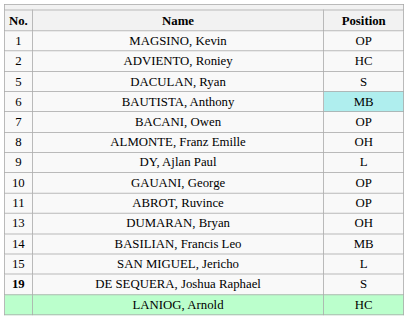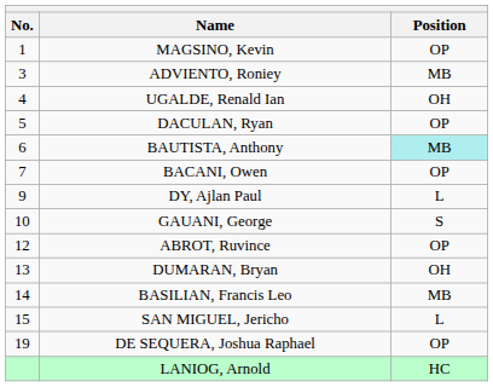 <table class="wikitable mw-collapsible mw-collapsed" style="text-align:center; width:500px; border:none">
 <tr>
 <th style="text-align:left" colspan="3"></th>
 </tr>
 <tr>
 <th style="width:7%">No.</th>
 <th>Name</th>
 <th style="width:20%">Position</th>
 </tr>
 <tr>
 <td>1</td>
 <td>MAGSINO, Kevin</td>
 <td>OP</td>
 </tr>
 <tr>
-<td>2</td>
+<td>3</td>
 <td>ADVIENTO, Roniey</td>
-<td>HC</td>
+<td>MB</td>
+</tr>
+<tr>
+<td>4</td>
+<td>UGALDE, Renald Ian</td>
+<td>OH</td>
 </tr>
 <tr>
 <td>5</td>
 <td>DACULAN, Ryan</td>
-<td>S</td>
+<td>OP</td>
 </tr>
 <tr>
 <td>6</td>
 <td>BAUTISTA, Anthony</td>
 <td style="background: paleturquoise;">MB</td>
 </tr>
 <tr>
 <td>7</td>
 <td>BACANI, Owen</td>
 <td>OP</td>
 </tr>
 <tr>
-<td>8</td>
-<td>ALMONTE, Franz Emille</td>
-<td>OH</td>
-</tr>
-<tr>
 <td>9</td>
 <td>DY, Ajlan Paul</td>
 <td>L</td>
 </tr>
 <tr>
 <td>10</td>
 <td>GAUANI, George</td>
-<td>OP</td>
+<td>S</td>
 </tr>
 <tr>
-<td>11</td>
+<td>12</td>
 <td>ABROT, Ruvince</td>
 <td>OP</td>
 </tr>
 <tr>
 <td>13</td>
 <td>DUMARAN, Bryan</td>
 <td>OH</td>
 </tr>
 <tr>
 <td>14</td>
 <td>BASILIAN, Francis Leo</td>
 <td>MB</td>
 </tr>
 <tr>
 <td>15</td>
 <td>SAN MIGUEL, Jericho</td>
 <td>L</td>
 </tr>
 <tr>
-<td><strong>19</strong></td>
+<td>19</td>
 <td>DE SEQUERA, Joshua Raphael</td>
-<td>S</td>
+<td>OP</td>
 </tr>
 <tr bgcolor=#BBFFCC>
 <td></td>
 <td>LANIOG, Arnold</td>
 <td>HC</td>
 </tr>
 </table>
